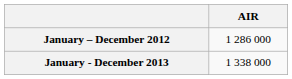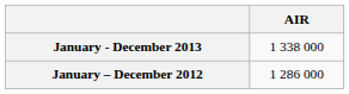 <table class="wikitable sortable" style="text-align:center; width:400px; height:100px;">
 <tr>
 <th></th>
 <th>AIR</th>
 </tr>
 <tr>
+<th scope="row">January - December 2013</th>
+<td>1 338 000</td>
+</tr>
+<tr>
 <th scope="row">January – December 2012</th>
 <td>1 286 000</td>
 </tr>
-<tr>
-<th scope="row">January - December 2013</th>
-<td>1 338 000</td>
-</tr>
 </table>
